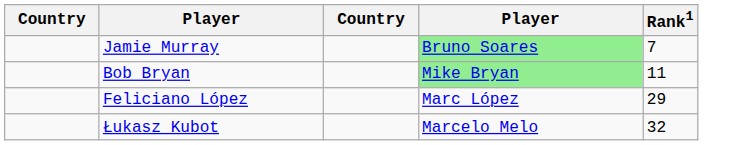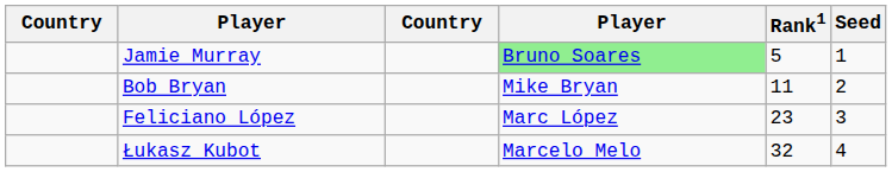 <table class="sortable wikitable">
 <tr>
 <th width="70">Country</th>
 <th width="175">Player</th>
 <th width="70">Country</th>
 <th width="175">Player</th>
 <th>Rank<sup>1</sup></th>
+<th>Seed</th>
 </tr>
 <tr>
 <td></td>
 <td><a href='#'>Jamie Murray</a></td>
 <td></td>
 <td style="background: lightgreen;"><a href='#'>Bruno Soares</a></td>
-<td>7</td>
+<td>5</td>
+<td>1</td>
 </tr>
 <tr>
 <td></td>
 <td><a href='#'>Bob Bryan</a></td>
 <td></td>
-<td style="background: lightgreen;"><a href='#'>Mike Bryan</a></td>
+<td><a href='#'>Mike Bryan</a></td>
 <td>11</td>
+<td>2</td>
 </tr>
 <tr>
 <td></td>
 <td><a href='#'>Feliciano López</a></td>
 <td></td>
 <td><a href='#'>Marc López</a></td>
-<td>29</td>
+<td>23</td>
+<td>3</td>
 </tr>
 <tr>
 <td></td>
 <td><a href='#'>Łukasz Kubot</a></td>
 <td></td>
 <td><a href='#'>Marcelo Melo</a></td>
 <td>32</td>
+<td>4</td>
 </tr>
 </table>
